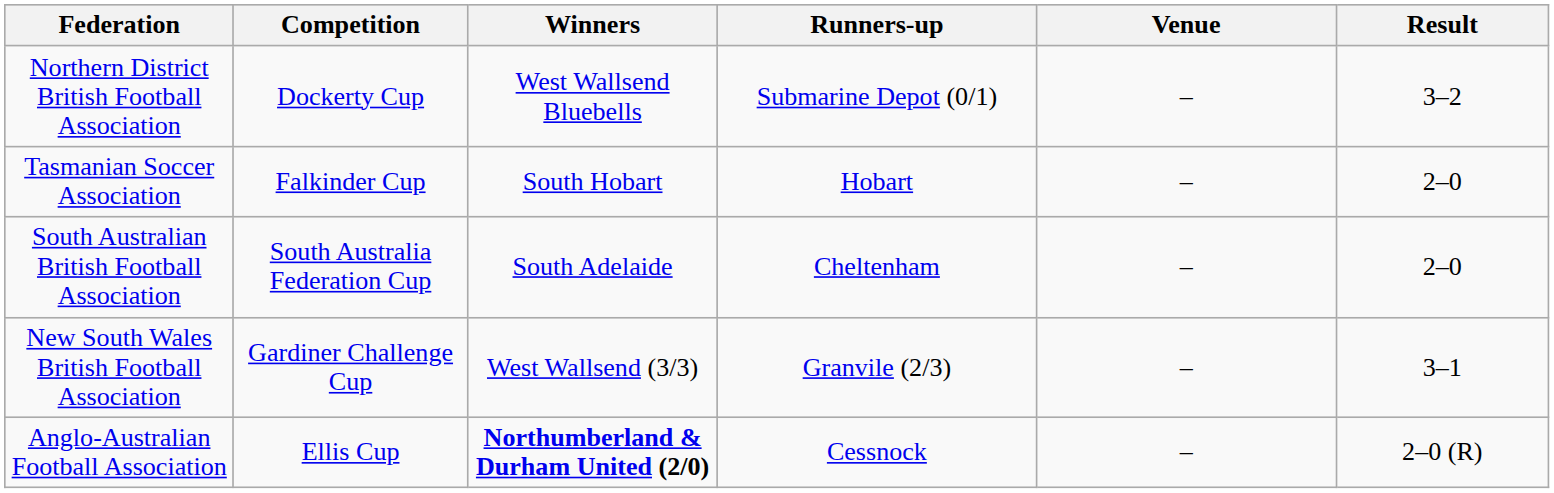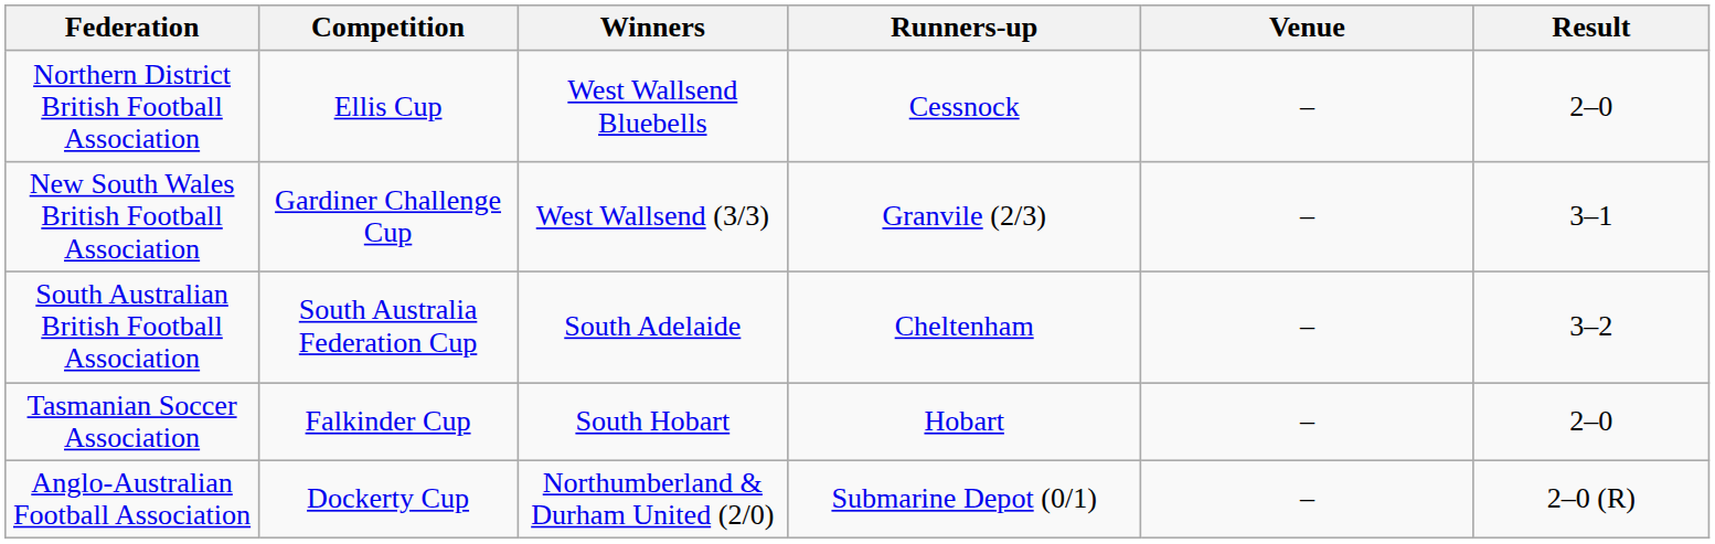 <table class="wikitable" width="75%">
 <tr>
 <th style="width:10em">Federation</th>
 <th style="width:10em">Competition</th>
 <th style="width:10em">Winners</th>
 <th style="width:15em">Runners-up</th>
 <th style="width:15em">Venue</th>
 <th style="width:10em">Result</th>
 </tr>
 <tr>
 <td align="center"><a href='#'>Northern District British Football Association</a></td>
-<td align="center"><a href='#'>Dockerty Cup</a></td>
+<td align="center"><a href='#'>Ellis Cup</a></td>
 <td align="center"><a href='#'>West Wallsend Bluebells</a></td>
-<td align="center"><a href='#'>Submarine Depot</a> (0/1)</td>
+<td align="center"><a href='#'>Cessnock</a></td>
+<td align="center">–</td>
+<td align="center">2–0</td>
+</tr>
+<tr>
+<td align="center"><a href='#'>New South Wales British Football Association</a></td>
+<td align="center"><a href='#'>Gardiner Challenge Cup</a></td>
+<td align="center"><a href='#'>West Wallsend</a> (3/3)</td>
+<td align="center"><a href='#'>Granvile</a> (2/3)</td>
+<td align="center">–</td>
+<td align="center">3–1</td>
+</tr>
+<tr>
+<td align="center"><a href='#'>South Australian British Football Association</a></td>
+<td align="center"><a href='#'>South Australia Federation Cup</a></td>
+<td align="center"><a href='#'>South Adelaide</a></td>
+<td align="center"><a href='#'>Cheltenham</a></td>
 <td align="center">–</td>
 <td align="center">3–2</td>
 </tr>
 <tr>
 <td align="center"><a href='#'>Tasmanian Soccer Association</a></td>
 <td align="center"><a href='#'>Falkinder Cup</a></td>
 <td align="center"><a href='#'>South Hobart</a></td>
 <td align="center"><a href='#'>Hobart</a></td>
 <td align="center">–</td>
 <td align="center">2–0</td>
 </tr>
 <tr>
-<td align="center"><a href='#'>South Australian British Football Association</a></td>
-<td align="center"><a href='#'>South Australia Federation Cup</a></td>
-<td align="center"><a href='#'>South Adelaide</a></td>
-<td align="center"><a href='#'>Cheltenham</a></td>
-<td align="center">–</td>
-<td align="center">2–0</td>
-</tr>
-<tr>
-<td align="center"><a href='#'>New South Wales British Football Association</a></td>
-<td align="center"><a href='#'>Gardiner Challenge Cup</a></td>
-<td align="center"><a href='#'>West Wallsend</a> (3/3)</td>
-<td align="center"><a href='#'>Granvile</a> (2/3)</td>
-<td align="center">–</td>
-<td align="center">3–1</td>
-</tr>
-<tr>
 <td align="center"><a href='#'>Anglo-Australian Football Association</a></td>
-<td align="center"><a href='#'>Ellis Cup</a></td>
-<td align="center"><strong><a href='#'>Northumberland & Durham United</a> (2/0)</strong></td>
-<td align="center"><a href='#'>Cessnock</a></td>
+<td align="center"><a href='#'>Dockerty Cup</a></td>
+<td align="center"><a href='#'>Northumberland & Durham United</a> (2/0)</td>
+<td align="center"><a href='#'>Submarine Depot</a> (0/1)</td>
 <td align="center">–</td>
 <td align="center">2–0 (R)</td>
 </tr>
 </table>
